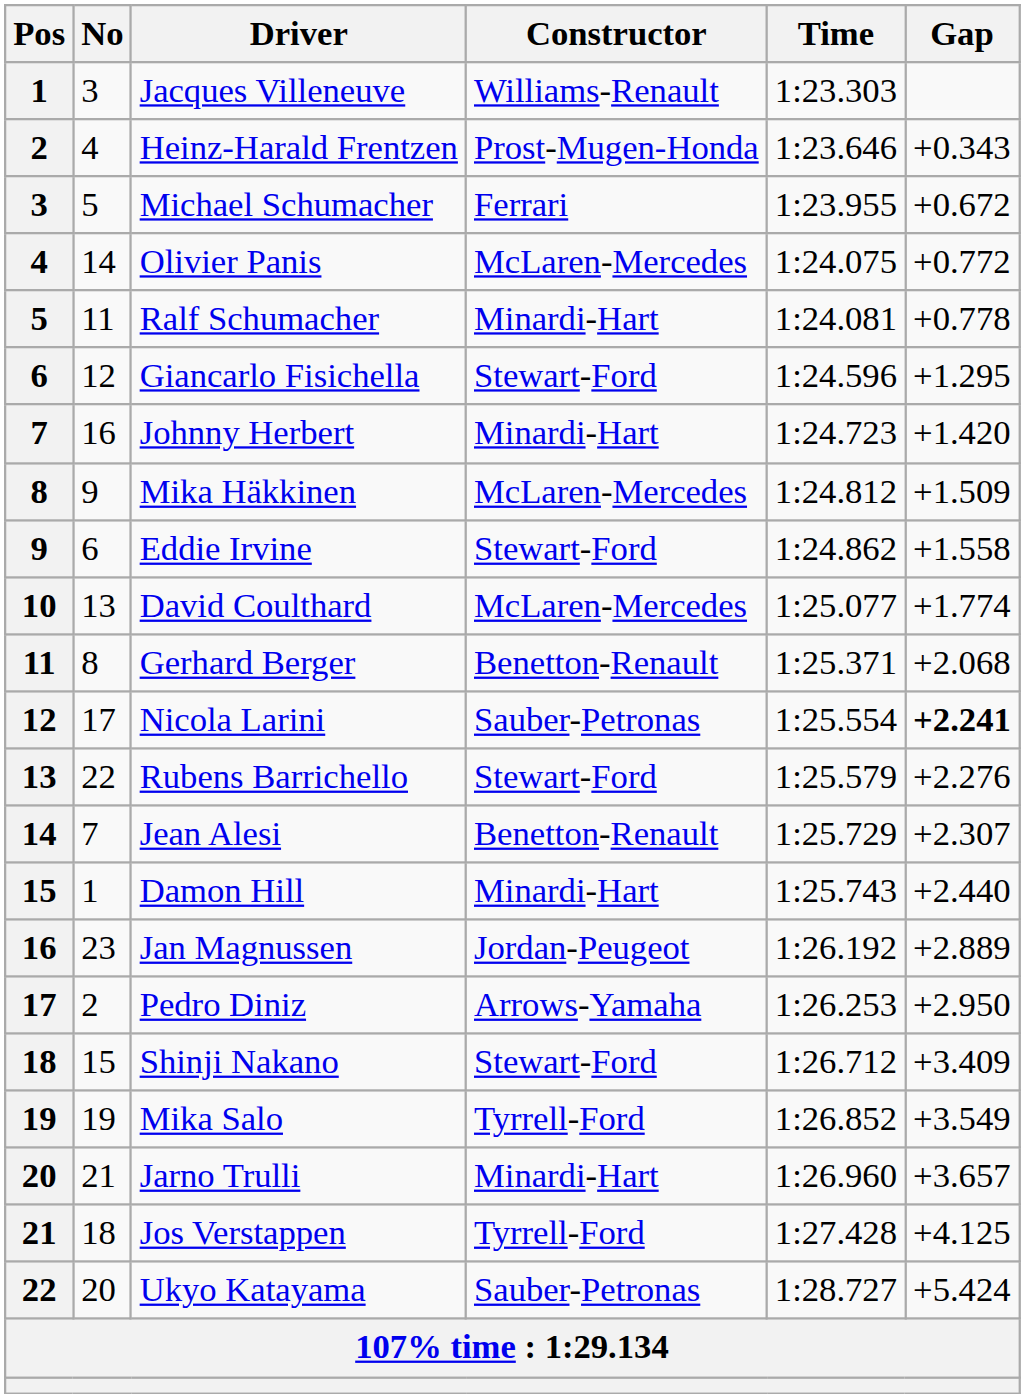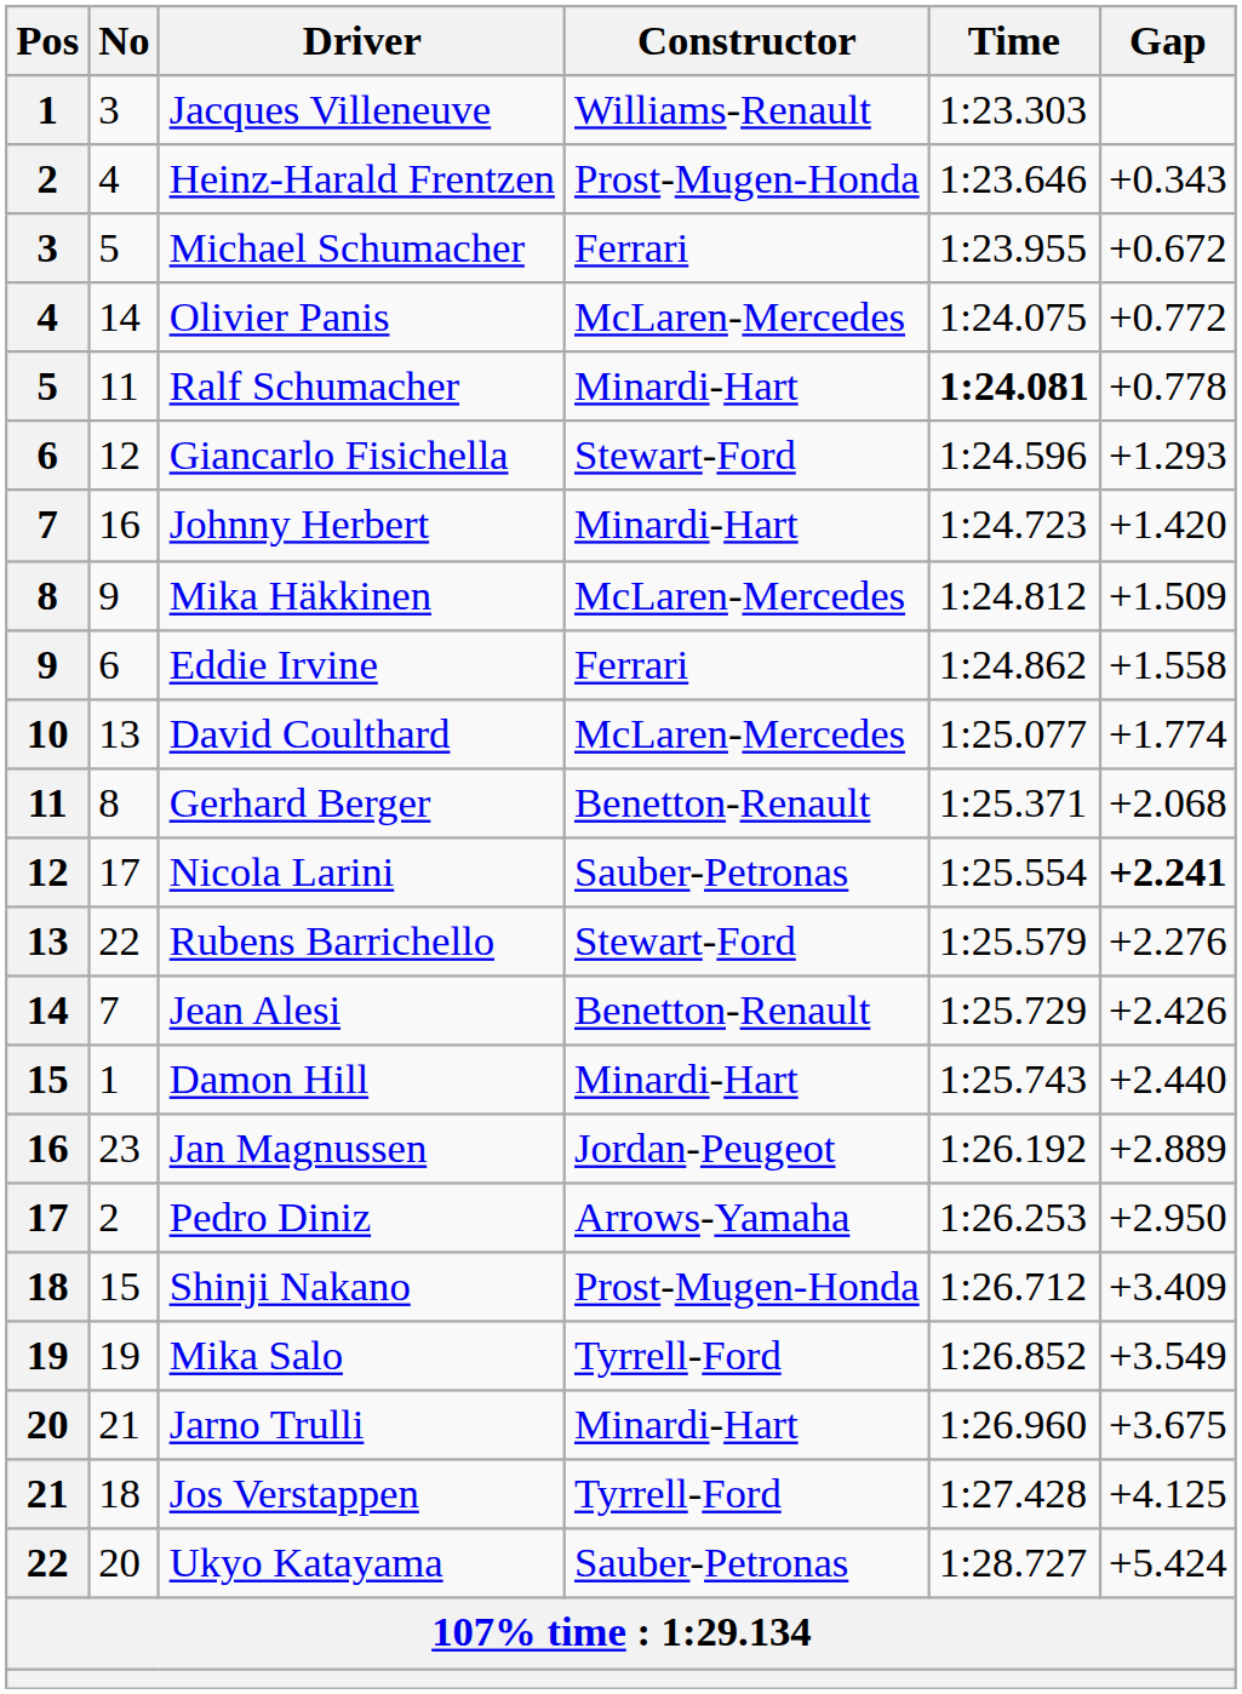 <table class="wikitable sortable" style="font-size: 95%;">
 <tr>
 <th>Pos</th>
 <th>No</th>
 <th>Driver</th>
 <th>Constructor</th>
 <th>Time</th>
 <th>Gap</th>
 </tr>
 <tr>
 <th>1</th>
 <td>3</td>
 <td> <a href='#'>Jacques Villeneuve</a></td>
 <td><a href='#'>Williams</a>-<a href='#'>Renault</a></td>
 <td>1:23.303</td>
 <td></td>
 </tr>
 <tr>
 <th>2</th>
 <td>4</td>
 <td> <a href='#'>Heinz-Harald Frentzen</a></td>
 <td><a href='#'>Prost</a>-<a href='#'>Mugen-Honda</a></td>
 <td>1:23.646</td>
 <td>+0.343</td>
 </tr>
 <tr>
 <th>3</th>
 <td>5</td>
 <td> <a href='#'>Michael Schumacher</a></td>
 <td><a href='#'>Ferrari</a></td>
 <td>1:23.955</td>
 <td>+0.672</td>
 </tr>
 <tr>
 <th>4</th>
 <td>14</td>
 <td> <a href='#'>Olivier Panis</a></td>
 <td><a href='#'>McLaren</a>-<a href='#'>Mercedes</a></td>
 <td>1:24.075</td>
 <td>+0.772</td>
 </tr>
 <tr>
 <th>5</th>
 <td>11</td>
 <td> <a href='#'>Ralf Schumacher</a></td>
 <td><a href='#'>Minardi</a>-<a href='#'>Hart</a></td>
-<td>1:24.081</td>
+<td><strong>1:24.081</strong></td>
 <td>+0.778</td>
 </tr>
 <tr>
 <th>6</th>
 <td>12</td>
 <td> <a href='#'>Giancarlo Fisichella</a></td>
 <td><a href='#'>Stewart</a>-<a href='#'>Ford</a></td>
 <td>1:24.596</td>
-<td>+1.295</td>
+<td>+1.293</td>
 </tr>
 <tr>
 <th>7</th>
 <td>16</td>
 <td> <a href='#'>Johnny Herbert</a></td>
 <td><a href='#'>Minardi</a>-<a href='#'>Hart</a></td>
 <td>1:24.723</td>
 <td>+1.420</td>
 </tr>
 <tr>
 <th>8</th>
 <td>9</td>
 <td> <a href='#'>Mika Häkkinen</a></td>
 <td><a href='#'>McLaren</a>-<a href='#'>Mercedes</a></td>
 <td>1:24.812</td>
 <td>+1.509</td>
 </tr>
 <tr>
 <th>9</th>
 <td>6</td>
 <td> <a href='#'>Eddie Irvine</a></td>
-<td><a href='#'>Stewart</a>-<a href='#'>Ford</a></td>
+<td><a href='#'>Ferrari</a></td>
 <td>1:24.862</td>
 <td>+1.558</td>
 </tr>
 <tr>
 <th>10</th>
 <td>13</td>
 <td> <a href='#'>David Coulthard</a></td>
 <td><a href='#'>McLaren</a>-<a href='#'>Mercedes</a></td>
 <td>1:25.077</td>
 <td>+1.774</td>
 </tr>
 <tr>
 <th>11</th>
 <td>8</td>
 <td> <a href='#'>Gerhard Berger</a></td>
 <td><a href='#'>Benetton</a>-<a href='#'>Renault</a></td>
 <td>1:25.371</td>
 <td>+2.068</td>
 </tr>
 <tr>
 <th>12</th>
 <td>17</td>
 <td> <a href='#'>Nicola Larini</a></td>
 <td><a href='#'>Sauber</a>-<a href='#'>Petronas</a></td>
 <td>1:25.554</td>
 <td><strong>+2.241</strong></td>
 </tr>
 <tr>
 <th>13</th>
 <td>22</td>
 <td> <a href='#'>Rubens Barrichello</a></td>
 <td><a href='#'>Stewart</a>-<a href='#'>Ford</a></td>
 <td>1:25.579</td>
 <td>+2.276</td>
 </tr>
 <tr>
 <th>14</th>
 <td>7</td>
 <td> <a href='#'>Jean Alesi</a></td>
 <td><a href='#'>Benetton</a>-<a href='#'>Renault</a></td>
 <td>1:25.729</td>
-<td>+2.307</td>
+<td>+2.426</td>
 </tr>
 <tr>
 <th>15</th>
 <td>1</td>
 <td> <a href='#'>Damon Hill</a></td>
 <td><a href='#'>Minardi</a>-<a href='#'>Hart</a></td>
 <td>1:25.743</td>
 <td>+2.440</td>
 </tr>
 <tr>
 <th>16</th>
 <td>23</td>
 <td> <a href='#'>Jan Magnussen</a></td>
 <td><a href='#'>Jordan</a>-<a href='#'>Peugeot</a></td>
 <td>1:26.192</td>
 <td>+2.889</td>
 </tr>
 <tr>
 <th>17</th>
 <td>2</td>
 <td> <a href='#'>Pedro Diniz</a></td>
 <td><a href='#'>Arrows</a>-<a href='#'>Yamaha</a></td>
 <td>1:26.253</td>
 <td>+2.950</td>
 </tr>
 <tr>
 <th>18</th>
 <td>15</td>
 <td> <a href='#'>Shinji Nakano</a></td>
-<td><a href='#'>Stewart</a>-<a href='#'>Ford</a></td>
+<td><a href='#'>Prost</a>-<a href='#'>Mugen-Honda</a></td>
 <td>1:26.712</td>
 <td>+3.409</td>
 </tr>
 <tr>
 <th>19</th>
 <td>19</td>
 <td> <a href='#'>Mika Salo</a></td>
 <td><a href='#'>Tyrrell</a>-<a href='#'>Ford</a></td>
 <td>1:26.852</td>
 <td>+3.549</td>
 </tr>
 <tr>
 <th>20</th>
 <td>21</td>
 <td> <a href='#'>Jarno Trulli</a></td>
 <td><a href='#'>Minardi</a>-<a href='#'>Hart</a></td>
 <td>1:26.960</td>
-<td>+3.657</td>
+<td>+3.675</td>
 </tr>
 <tr>
 <th>21</th>
 <td>18</td>
 <td> <a href='#'>Jos Verstappen</a></td>
 <td><a href='#'>Tyrrell</a>-<a href='#'>Ford</a></td>
 <td>1:27.428</td>
 <td>+4.125</td>
 </tr>
 <tr>
 <th>22</th>
 <td>20</td>
 <td> <a href='#'>Ukyo Katayama</a></td>
 <td><a href='#'>Sauber</a>-<a href='#'>Petronas</a></td>
 <td>1:28.727</td>
 <td>+5.424</td>
 </tr>
 <tr>
 <th colspan="6"><a href='#'>107% time</a> : 1:29.134</th>
 </tr>
 <tr>
 <th colspan="7"></th>
 </tr>
 </table>
